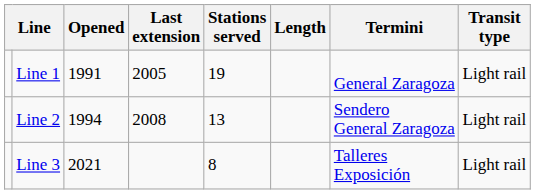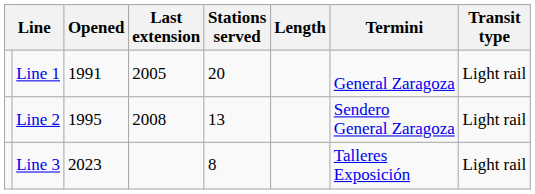 <table class="wikitable sortable" style="text-align:left;">
 <tr>
 <th colspan="2">Line</th>
 <th>Opened</th>
 <th>Last<br>extension</th>
 <th>Stations<br>served</th>
 <th>Length</th>
 <th>Termini</th>
 <th>Transit<br>type</th>
 </tr>
 <tr>
 <td class="noresize"></td>
 <td style="text-align:left;"><a href='#'>Line 1</a></td>
 <td>1991</td>
 <td>2005</td>
-<td>19</td>
+<td>20</td>
 <td></td>
 <td><br><a href='#'>General Zaragoza</a></td>
 <td>Light rail</td>
 </tr>
 <tr>
 <td></td>
 <td style="text-align:left;"><a href='#'>Line 2</a></td>
-<td>1994</td>
+<td>1995</td>
 <td>2008</td>
 <td>13</td>
 <td></td>
 <td><a href='#'>Sendero</a><br><a href='#'>General Zaragoza</a></td>
 <td>Light rail</td>
 </tr>
 <tr>
 <td></td>
 <td style="text-align:left;"><a href='#'>Line 3</a></td>
-<td>2021</td>
+<td>2023</td>
 <td></td>
 <td>8</td>
 <td></td>
 <td><a href='#'>Talleres</a><br><a href='#'>Exposición</a></td>
 <td>Light rail</td>
 </tr>
 </table>
